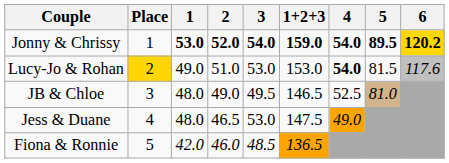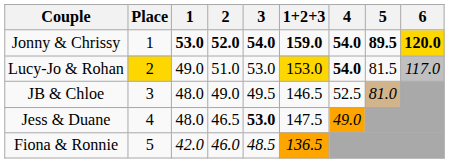 <table class="wikitable sortable" style="margin: auto; text-align: center;">
 <tr>
 <th>Couple</th>
 <th>Place</th>
 <th>1</th>
 <th>2</th>
 <th>3</th>
 <th>1+2+3</th>
 <th>4</th>
 <th>5</th>
 <th>6</th>
 </tr>
 <tr>
 <td><div>Jonny & Chrissy</div></td>
 <td>1</td>
 <td><span><strong>53.0</strong></span></td>
 <td><span><strong>52.0</strong></span></td>
 <td><span><strong>54.0</strong></span></td>
 <td><span><strong>159.0</strong></span></td>
 <td><span><strong>54.0</strong></span></td>
 <td><span><strong>89.5</strong></span></td>
-<td style="background:gold;"><span><strong>120.2</strong></span></td>
+<td style="background:gold;"><span><strong>120.0</strong></span></td>
 </tr>
 <tr>
 <td><div>Lucy-Jo & Rohan</div></td>
 <td style="background: gold;">2</td>
 <td>49.0</td>
 <td>51.0</td>
 <td>53.0</td>
-<td>153.0</td>
+<td style="background: gold;">153.0</td>
 <td><span><strong>54.0</strong></span></td>
 <td>81.5</td>
-<td style="background:silver;"><span><em>117.6</em></span></td>
+<td style="background:silver;"><span><em>117.0</em></span></td>
 </tr>
 <tr>
 <td><div>JB & Chloe</div></td>
 <td>3</td>
 <td>48.0</td>
 <td>49.0</td>
 <td>49.5</td>
 <td>146.5</td>
 <td>52.5</td>
 <td style="background:tan;"><span><em>81.0</em></span></td>
 <td colspan="1" style="background:darkgrey;"></td>
 </tr>
 <tr>
 <td><div>Jess & Duane</div></td>
 <td>4</td>
 <td>48.0</td>
 <td>46.5</td>
-<td>53.0</td>
+<td><strong>53.0</strong></td>
 <td>147.5</td>
 <td style="background:orange;"><span><em>49.0</em></span></td>
 <td colspan="2" style="background:darkgrey;"></td>
 </tr>
 <tr>
 <td><div>Fiona & Ronnie</div></td>
 <td>5</td>
 <td><span><em>42.0</em></span></td>
 <td><span><em>46.0</em></span></td>
 <td><span><em>48.5</em></span></td>
 <td style="background:orange;"><span><em>136.5</em></span></td>
 <td colspan="3" style="background:darkgrey;"></td>
 </tr>
 </table>
